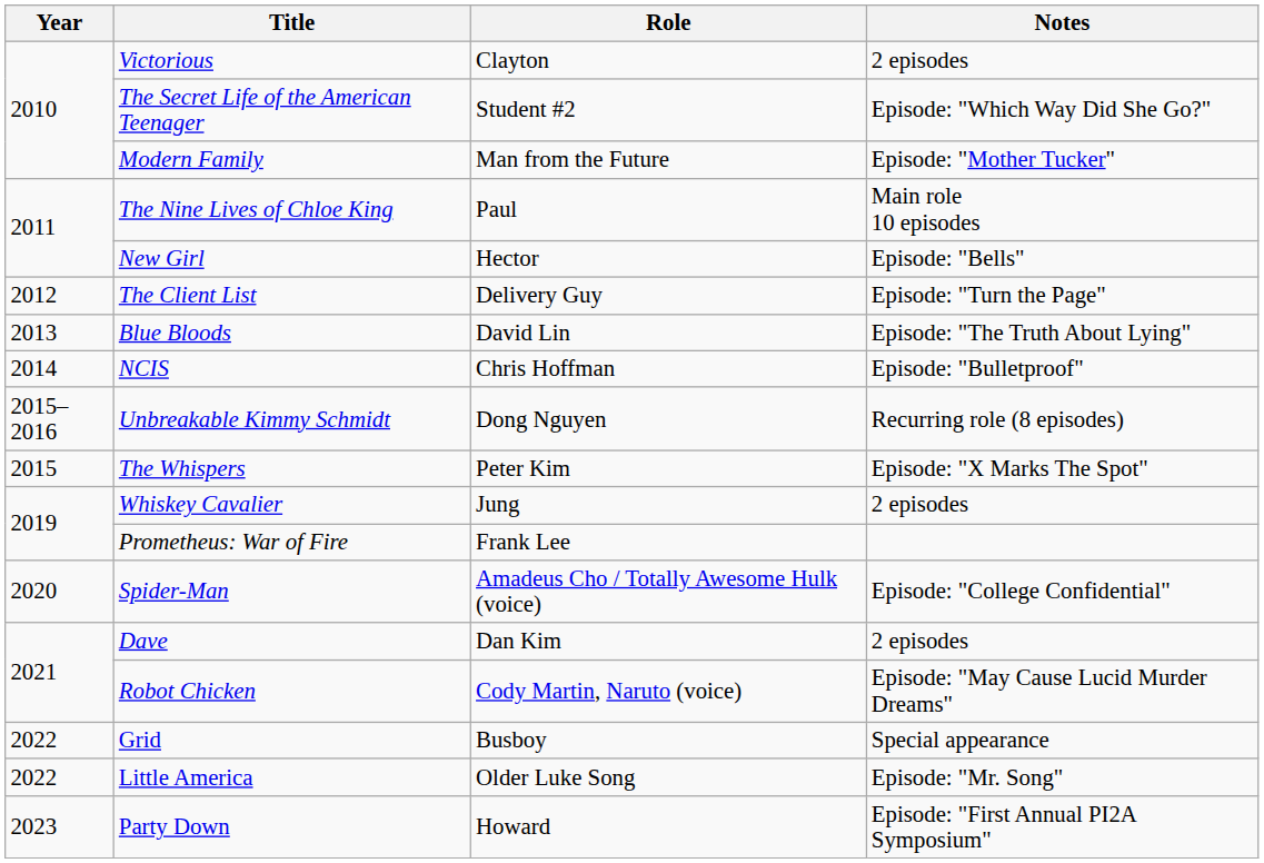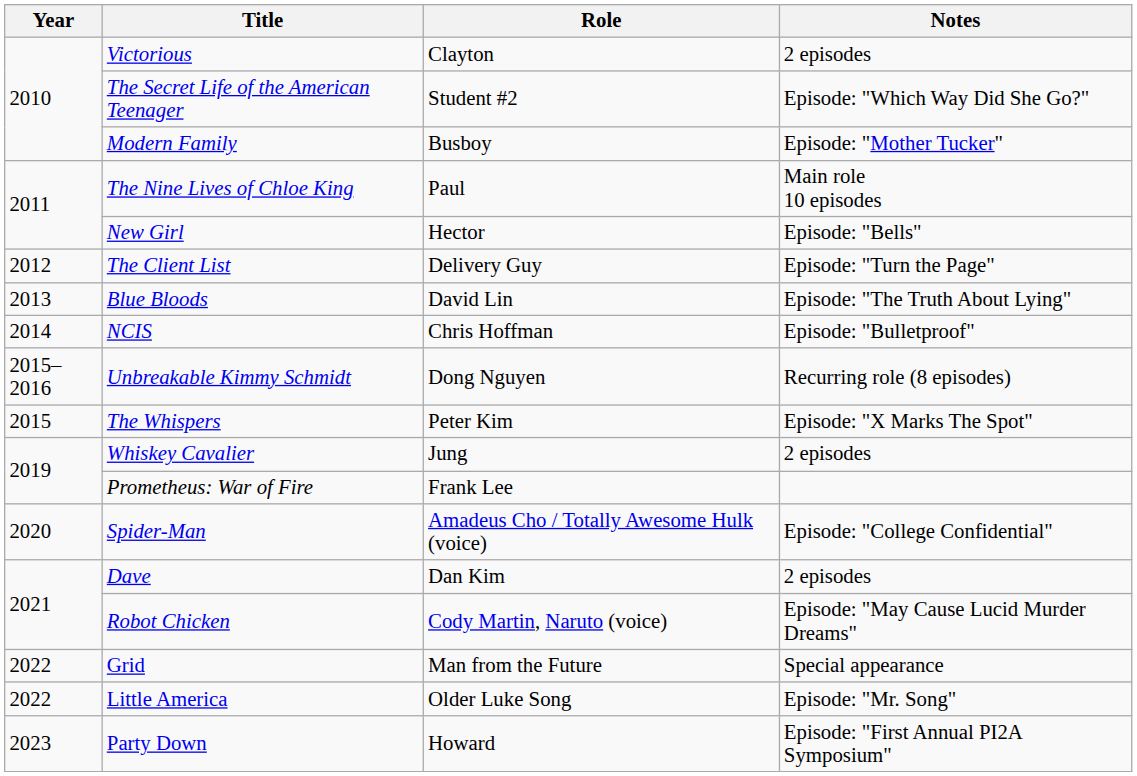 <table class="wikitable sortable">
 <tr>
 <th>Year</th>
 <th>Title</th>
 <th>Role</th>
 <th class="unsortable">Notes</th>
 </tr>
 <tr>
 <td rowspan = '3'>2010</td>
 <td><em><a href='#'>Victorious</a></em></td>
 <td>Clayton</td>
 <td>2 episodes</td>
 </tr>
 <tr>
 <td><em><a href='#'>The Secret Life of the American Teenager</a></em></td>
 <td>Student #2</td>
 <td>Episode: "Which Way Did She Go?"</td>
 </tr>
 <tr>
 <td><em><a href='#'>Modern Family</a></em></td>
-<td>Man from the Future</td>
+<td>Busboy</td>
 <td>Episode: "<a href='#'>Mother Tucker</a>"</td>
 </tr>
 <tr>
 <td rowspan = '2'>2011</td>
 <td><em><a href='#'>The Nine Lives of Chloe King</a></em></td>
 <td>Paul</td>
 <td>Main role<br>10 episodes</td>
 </tr>
 <tr>
 <td><em><a href='#'>New Girl</a></em></td>
 <td>Hector</td>
 <td>Episode: "Bells"</td>
 </tr>
 <tr>
 <td rowspan = '1'>2012</td>
 <td><em><a href='#'>The Client List</a></em></td>
 <td>Delivery Guy</td>
 <td>Episode: "Turn the Page"</td>
 </tr>
 <tr>
 <td>2013</td>
 <td><em><a href='#'>Blue Bloods</a></em></td>
 <td>David Lin</td>
 <td>Episode: "The Truth About Lying"</td>
 </tr>
 <tr>
 <td>2014</td>
 <td><em><a href='#'>NCIS</a></em></td>
 <td>Chris Hoffman</td>
 <td>Episode: "Bulletproof"</td>
 </tr>
 <tr>
 <td>2015–2016</td>
 <td><em><a href='#'>Unbreakable Kimmy Schmidt</a></em></td>
 <td>Dong Nguyen</td>
 <td>Recurring role (8 episodes)</td>
 </tr>
 <tr>
 <td>2015</td>
 <td><em><a href='#'>The Whispers</a></em></td>
 <td>Peter Kim</td>
 <td>Episode: "X Marks The Spot"</td>
 </tr>
 <tr>
 <td rowspan=2>2019</td>
 <td><em><a href='#'>Whiskey Cavalier</a></em></td>
 <td>Jung</td>
 <td>2 episodes</td>
 </tr>
 <tr>
 <td><em>Prometheus: War of Fire</em></td>
 <td>Frank Lee</td>
 <td></td>
 </tr>
 <tr>
 <td>2020</td>
 <td><em><a href='#'>Spider-Man</a></em></td>
 <td><a href='#'>Amadeus Cho / Totally Awesome Hulk</a> (voice)</td>
 <td>Episode: "College Confidential"</td>
 </tr>
 <tr>
 <td rowspan = '2'>2021</td>
 <td><em><a href='#'>Dave</a></em></td>
 <td>Dan Kim</td>
 <td>2 episodes</td>
 </tr>
 <tr>
 <td><em><a href='#'>Robot Chicken</a></td>
 <td><a href='#'>Cody Martin</a>, <a href='#'>Naruto</a> (voice)</td>
 <td>Episode: "May Cause Lucid Murder Dreams"</td>
 </tr>
 <tr>
 <td>2022</td>
 <td></em><a href='#'>Grid</a><em></td>
-<td>Busboy</td>
+<td>Man from the Future</td>
 <td>Special appearance</td>
 </tr>
 <tr>
 <td>2022</td>
 <td></em><a href='#'>Little America</a><em></td>
 <td>Older Luke Song</td>
 <td>Episode: "Mr. Song"</td>
 </tr>
 <tr>
 <td>2023</td>
 <td></em><a href='#'>Party Down</a><em></td>
 <td>Howard</td>
 <td>Episode: "First Annual PI2A Symposium"</td>
 </tr>
 </table>
